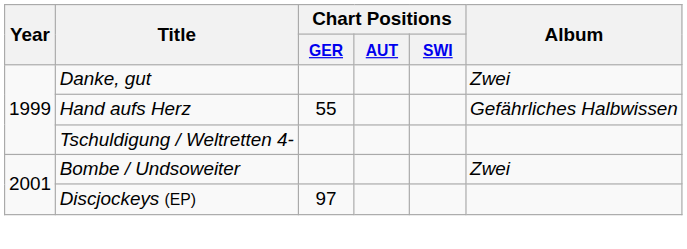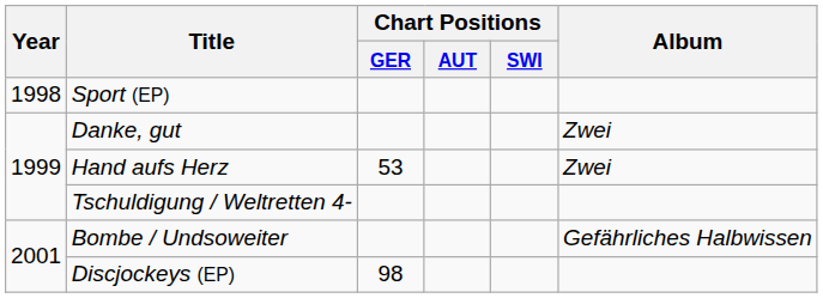 <table class="wikitable">
 <tr>
 <th rowspan="2">Year</th>
 <th rowspan="2">Title</th>
 <th colspan="3">Chart Positions</th>
 <th rowspan="2">Album</th>
 </tr>
 <tr>
 <th width="40"><small><a href='#'>GER</a></small></th>
 <th width="40"><small><a href='#'>AUT</a></small></th>
 <th width="40"><small><a href='#'>SWI</a></small></th>
 </tr>
 <tr>
+<td rowspan="1">1998</td>
+<td><em>Sport</em> <small>(EP)</small></td>
+<td align="center"></td>
+<td align="center"></td>
+<td align="center"></td>
+<td></td>
+</tr>
+<tr>
 <td rowspan="3">1999</td>
 <td><em>Danke, gut</em></td>
 <td align="center"></td>
 <td align="center"></td>
 <td align="center"></td>
 <td><em>Zwei</em></td>
 </tr>
 <tr>
 <td><em>Hand aufs Herz</em></td>
-<td align="center">55</td>
+<td align="center">53</td>
 <td align="center"></td>
 <td align="center"></td>
-<td><em>Gefährliches Halbwissen</em></td>
+<td><em>Zwei</em></td>
 </tr>
 <tr>
 <td><em>Tschuldigung / Weltretten 4-</em></td>
 <td align="center"></td>
 <td align="center"></td>
 <td align="center"></td>
 <td></td>
 </tr>
 <tr>
 <td rowspan="2">2001</td>
 <td><em>Bombe / Undsoweiter</em></td>
 <td align="center"></td>
 <td align="center"></td>
 <td align="center"></td>
-<td><em>Zwei</em></td>
+<td><em>Gefährliches Halbwissen</em></td>
 </tr>
 <tr>
 <td><em>Discjockeys</em> <small>(EP)</small></td>
-<td align="center">97</td>
+<td align="center">98</td>
 <td align="center"></td>
 <td align="center"></td>
 <td></td>
 </tr>
 </table>
